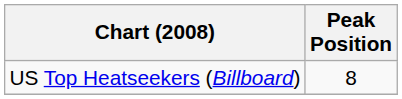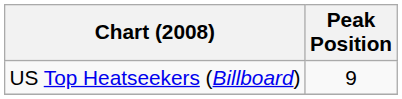 <table class="wikitable sortable">
 <tr>
 <th>Chart (2008)</th>
 <th>Peak<br>Position</th>
 </tr>
 <tr>
 <td>US <a href='#'>Top Heatseekers</a> (<em><a href='#'>Billboard</a></em>)</td>
-<td align="center">8</td>
+<td align="center">9</td>
 </tr>
 <tr>
 </tr>
 </table>
